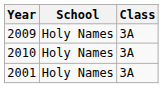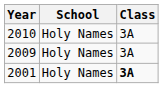 <table class="wikitable">
 <tr>
 <th>Year</th>
 <th>School</th>
 <th>Class</th>
 </tr>
 <tr>
-<td>2009</td>
+<td>2010</td>
 <td>Holy Names</td>
 <td>3A</td>
 </tr>
 <tr>
-<td>2010</td>
+<td>2009</td>
 <td>Holy Names</td>
 <td>3A</td>
 </tr>
 <tr>
 <td>2001</td>
 <td>Holy Names</td>
-<td>3A</td>
+<td><strong>3A</strong></td>
 </tr>
 </table>
